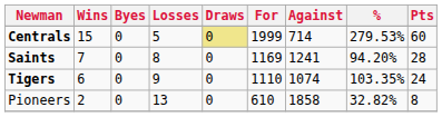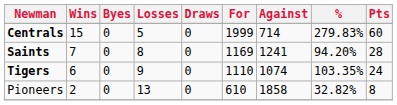 <table class="wikitable">
 <tr>
 <th style="color:crimson">Newman</th>
 <th style="color:crimson">Wins</th>
 <th style="color:crimson">Byes</th>
 <th style="color:crimson">Losses</th>
 <th style="color:crimson">Draws</th>
 <th style="color:crimson">For</th>
 <th style="color:crimson">Against</th>
 <th style="color:crimson">%</th>
 <th style="color:crimson">Pts</th>
 </tr>
 <tr>
 </tr>
 <tr>
 </tr>
 <tr>
 <td><strong>	Centrals	</strong></td>
 <td>15</td>
 <td>0</td>
 <td>5</td>
-<td style="background: khaki;">0</td>
+<td>0</td>
 <td>1999</td>
 <td>714</td>
-<td>279.53%</td>
+<td>279.83%</td>
 <td>60</td>
 </tr>
 <tr>
 <td><strong>	Saints	</strong></td>
 <td>7</td>
 <td>0</td>
 <td>8</td>
 <td>0</td>
 <td>1169</td>
 <td>1241</td>
 <td>94.20%</td>
 <td>28</td>
 </tr>
 <tr>
 <td><strong>	Tigers 	</strong></td>
 <td>6</td>
 <td>0</td>
 <td>9</td>
 <td>0</td>
 <td>1110</td>
 <td>1074</td>
 <td>103.35%</td>
 <td>24</td>
 </tr>
 <tr>
 <td>Pioneers</td>
 <td>2</td>
 <td>0</td>
 <td>13</td>
 <td>0</td>
 <td>610</td>
 <td>1858</td>
 <td>32.82%</td>
 <td>8</td>
 </tr>
 <tr>
 </tr>
 </table>
